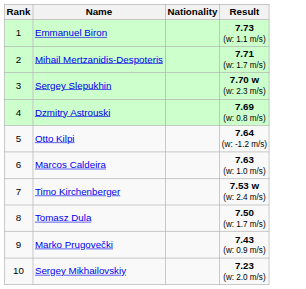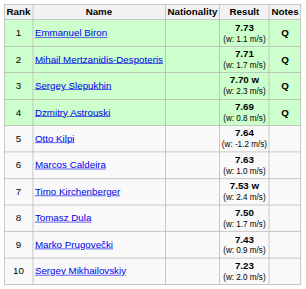 <table class="wikitable sortable" style="text-align:center">
 <tr>
 <th>Rank</th>
 <th>Name</th>
 <th>Nationality</th>
 <th>Result</th>
+<th>Notes</th>
 </tr>
 <tr bgcolor=ccffcc>
 <td>1</td>
 <td align=left><a href='#'>Emmanuel Biron</a></td>
 <td align=left></td>
 <td><strong>7.73</strong><br><small>(w: 1.1 m/s)</small></td>
+<td><strong>Q</strong></td>
 </tr>
 <tr bgcolor=ccffcc>
 <td>2</td>
 <td align=left><a href='#'>Mihail Mertzanidis-Despoteris</a></td>
 <td align=left></td>
 <td><strong>7.71</strong><br><small>(w: 1.7 m/s)</small></td>
+<td><strong>Q</strong></td>
 </tr>
 <tr bgcolor=ccffcc>
 <td>3</td>
 <td align=left><a href='#'>Sergey Slepukhin</a></td>
 <td align=left></td>
 <td><strong>7.70</strong> <strong>w</strong><br><small>(w: 2.3 m/s)</small></td>
+<td><strong>Q</strong></td>
 </tr>
 <tr bgcolor=ccffcc>
 <td>4</td>
 <td align=left><a href='#'>Dzmitry Astrouski</a></td>
 <td align=left></td>
 <td><strong>7.69</strong><br><small>(w: 0.8 m/s)</small></td>
+<td><strong>Q</strong></td>
 </tr>
 <tr>
 <td>5</td>
 <td align=left><a href='#'>Otto Kilpi</a></td>
 <td align=left></td>
 <td><strong>7.64</strong><br><small>(w: -1.2 m/s)</small></td>
+<td></td>
 </tr>
 <tr>
 <td>6</td>
 <td align=left><a href='#'>Marcos Caldeira</a></td>
 <td align=left></td>
 <td><strong>7.63</strong><br><small>(w: 1.0 m/s)</small></td>
+<td></td>
 </tr>
 <tr>
 <td>7</td>
 <td align=left><a href='#'>Timo Kirchenberger</a></td>
 <td align=left></td>
 <td><strong>7.53</strong> <strong>w</strong><br><small>(w: 2.4 m/s)</small></td>
+<td></td>
 </tr>
 <tr>
 <td>8</td>
 <td align=left><a href='#'>Tomasz Dula</a></td>
 <td align=left></td>
 <td><strong>7.50</strong><br><small>(w: 1.7 m/s)</small></td>
+<td></td>
 </tr>
 <tr>
 <td>9</td>
 <td align=left><a href='#'>Marko Prugovečki</a></td>
 <td align=left></td>
 <td><strong>7.43</strong><br><small>(w: 0.9 m/s)</small></td>
+<td></td>
 </tr>
 <tr>
 <td>10</td>
 <td align=left><a href='#'>Sergey Mikhailovskiy</a></td>
 <td align=left></td>
 <td><strong>7.23</strong><br><small>(w: 2.0 m/s)</small></td>
+<td></td>
 </tr>
 </table>
